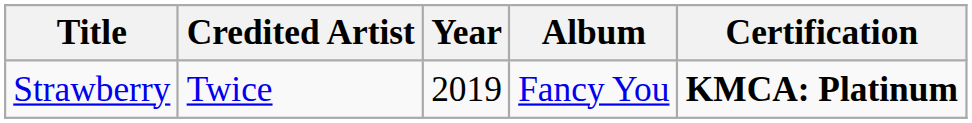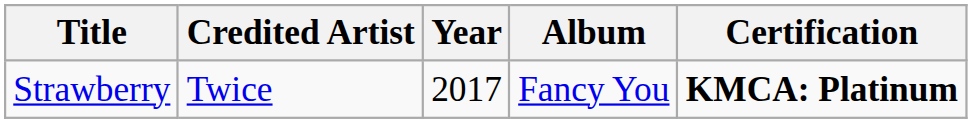 <table class="wikitable">
 <tr>
 <th>Title</th>
 <th>Credited Artist</th>
 <th>Year</th>
 <th>Album</th>
 <th>Certification</th>
 </tr>
 <tr>
 <td><a href='#'>Strawberry</a></td>
 <td><a href='#'>Twice</a></td>
-<td>2019</td>
+<td>2017</td>
 <td><a href='#'>Fancy You</a></td>
 <td><strong>KMCA: Platinum</strong></td>
 </tr>
 </table>
